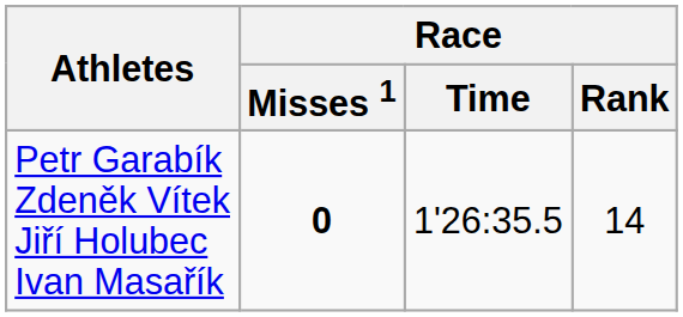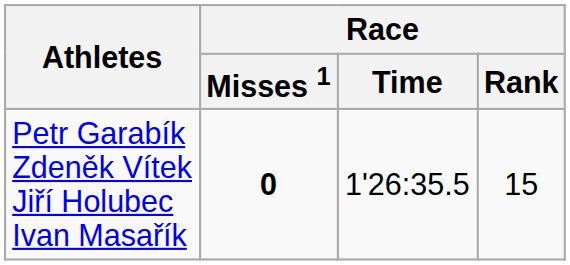 <table class="wikitable" border="1" style="font-size:90%">
 <tr>
 <th rowspan=2>Athletes</th>
 <th colspan=3>Race</th>
 </tr>
 <tr>
 <th>Misses <sup>1</sup></th>
 <th>Time</th>
 <th>Rank</th>
 </tr>
 <tr>
 <td><a href='#'>Petr Garabík</a><br><a href='#'>Zdeněk Vítek</a><br><a href='#'>Jiří Holubec</a><br><a href='#'>Ivan Masařík</a></td>
 <td align=center><strong>0</strong></td>
 <td align=center>1'26:35.5</td>
-<td align=center>14</td>
+<td align=center>15</td>
 </tr>
 </table>
